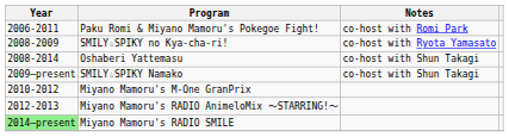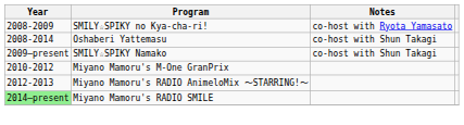 <table class="wikitable sortable">
 <tr>
 <th>Year</th>
 <th>Program</th>
 <th class="unsortable">Notes</th>
 <th class="unsortable"></th>
-</tr>
-<tr>
-<td>2006-2011</td>
-<td>Paku Romi & Miyano Mamoru's Pokegoe Fight!</td>
-<td>co-host with <a href='#'>Romi Park</a></td>
-<td></td>
 </tr>
 <tr>
 <td>2008-2009</td>
 <td>SMILY☆SPIKY no Kya-cha-ri!</td>
 <td>co-host with <a href='#'>Ryota Yamasato</a></td>
 <td></td>
 </tr>
 <tr>
 <td>2008-2014</td>
 <td>Oshaberi Yattemasu</td>
 <td>co-host with Shun Takagi</td>
 <td></td>
 </tr>
 <tr>
 <td>2009–present</td>
 <td>SMILY☆SPIKY Namako</td>
 <td>co-host with Shun Takagi</td>
 <td></td>
 </tr>
 <tr>
 <td>2010-2012</td>
 <td>Miyano Mamoru's M-One GranPrix</td>
 <td></td>
 <td></td>
 </tr>
 <tr>
 <td>2012-2013</td>
 <td>Miyano Mamoru's RADIO AnimeloMix 〜STARRING!〜</td>
 <td></td>
 <td></td>
 </tr>
 <tr>
 <td style="background: lightgreen;">2014–present</td>
 <td>Miyano Mamoru's RADIO SMILE</td>
 <td></td>
 <td></td>
 </tr>
 <tr>
 </tr>
 </table>
